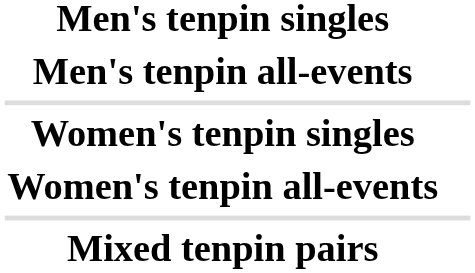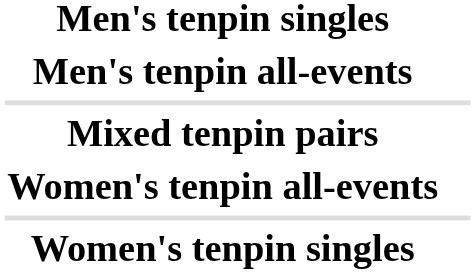 <table>
 <tr>
 <th scope="row">Men's tenpin singles</th>
 <td></td>
 <td></td>
 <td></td>
 </tr>
 <tr>
 <th scope="row">Men's tenpin all-events</th>
 <td></td>
 <td></td>
 <td></td>
 </tr>
 <tr bgcolor=#DDDDDD>
 <td colspan=4></td>
 </tr>
 <tr>
-<th scope="row">Women's tenpin singles</th>
+<th scope="row">Mixed tenpin pairs</th>
 <td></td>
 <td></td>
 <td></td>
 </tr>
 <tr>
 <th scope="row">Women's tenpin all-events</th>
 <td></td>
 <td></td>
 <td></td>
 </tr>
 <tr bgcolor=#DDDDDD>
 <td colspan=4></td>
 </tr>
 <tr>
-<th scope="row">Mixed tenpin pairs</th>
+<th scope="row">Women's tenpin singles</th>
 <td></td>
 <td></td>
 <td></td>
 </tr>
 </table>
